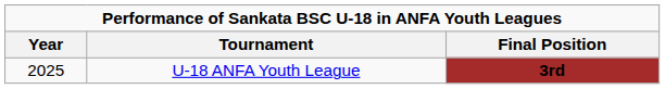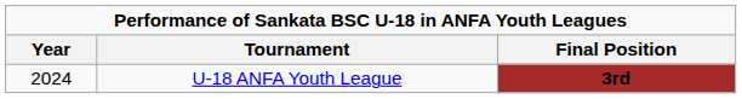 <table class="wikitable sortable" style="text-align:center; font-size:90%; width:45%;">
 <tr>
 <td colspan="3"><strong>Performance of Sankata BSC U-18 in ANFA Youth Leagues</strong></td>
 </tr>
 <tr>
 <th style="text-align:center; width:"5%";">Year</th>
 <th style="text-align:center; width:"20%";">Tournament</th>
 <th style="text-align:center; width:"20%";">Final Position</th>
 </tr>
 <tr>
-<td>2025</td>
+<td>2024</td>
 <td><a href='#'>U-18 ANFA Youth League</a></td>
 <td bgcolor=brown><strong>3rd</strong></td>
 </tr>
 </table>
